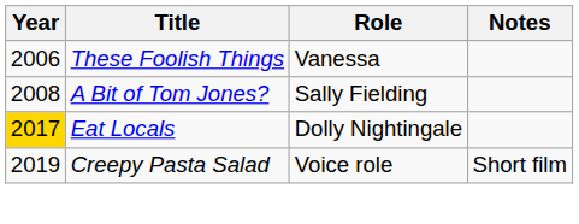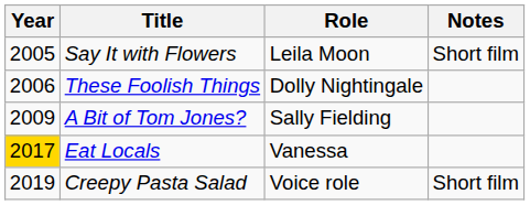 <table class="wikitable sortable">
 <tr>
 <th>Year</th>
 <th>Title</th>
 <th>Role</th>
 <th class="unsortable">Notes</th>
 </tr>
 <tr>
+<td>2005</td>
+<td><bdi><em>Say It with Flowers</em></bdi></td>
+<td>Leila Moon</td>
+<td>Short film</td>
+</tr>
+<tr>
 <td>2006</td>
 <td><em><a href='#'>These Foolish Things</a></em></td>
-<td>Vanessa</td>
+<td>Dolly Nightingale</td>
 <td></td>
 </tr>
 <tr>
-<td>2008</td>
+<td>2009</td>
 <td><em><a href='#'>A Bit of Tom Jones?</a></em></td>
 <td>Sally Fielding</td>
 <td></td>
 </tr>
 <tr>
 <td style="background: gold;">2017</td>
 <td><em><bdi><a href='#'>Eat Locals</a></bdi></em></td>
-<td>Dolly Nightingale</td>
+<td>Vanessa</td>
 <td></td>
 </tr>
 <tr>
 <td>2019</td>
 <td><bdi><em>Creepy Pasta Salad</em></bdi></td>
 <td>Voice role</td>
 <td>Short film</td>
 </tr>
 </table>
